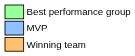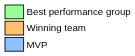 <table class="toccolours" style="font-size: 75%; white-space: nowrap;">
 <tr>
 <td style="background:#99FF99; border: 1px solid black;">      </td>
 <td>Best performance group</td>
 </tr>
 <tr>
+<td style="background:#FFC06F; border: 1px solid black;">      </td>
+<td>Winning team</td>
+</tr>
+<tr>
 <td style="background:#90C0FF; border: 1px solid black;">      </td>
 <td>MVP</td>
 </tr>
-<tr>
-<td style="background:#FFC06F; border: 1px solid black;">      </td>
-<td>Winning team</td>
-</tr>
 </table>
